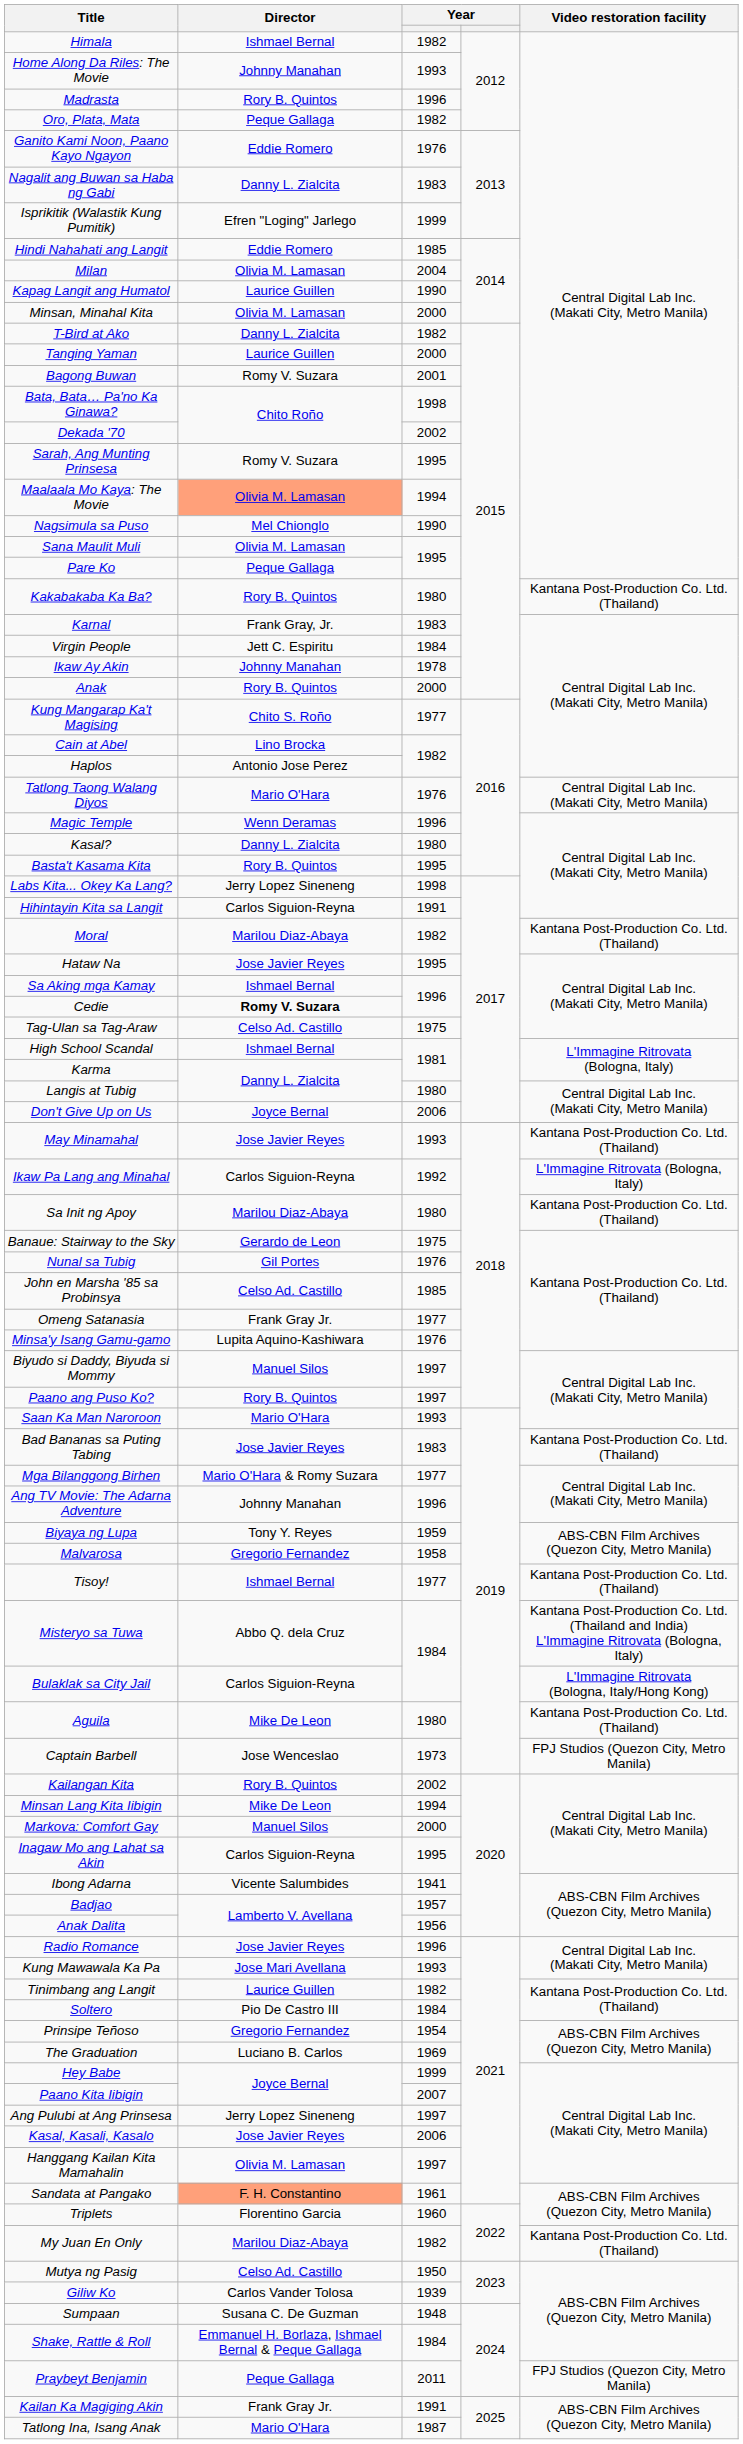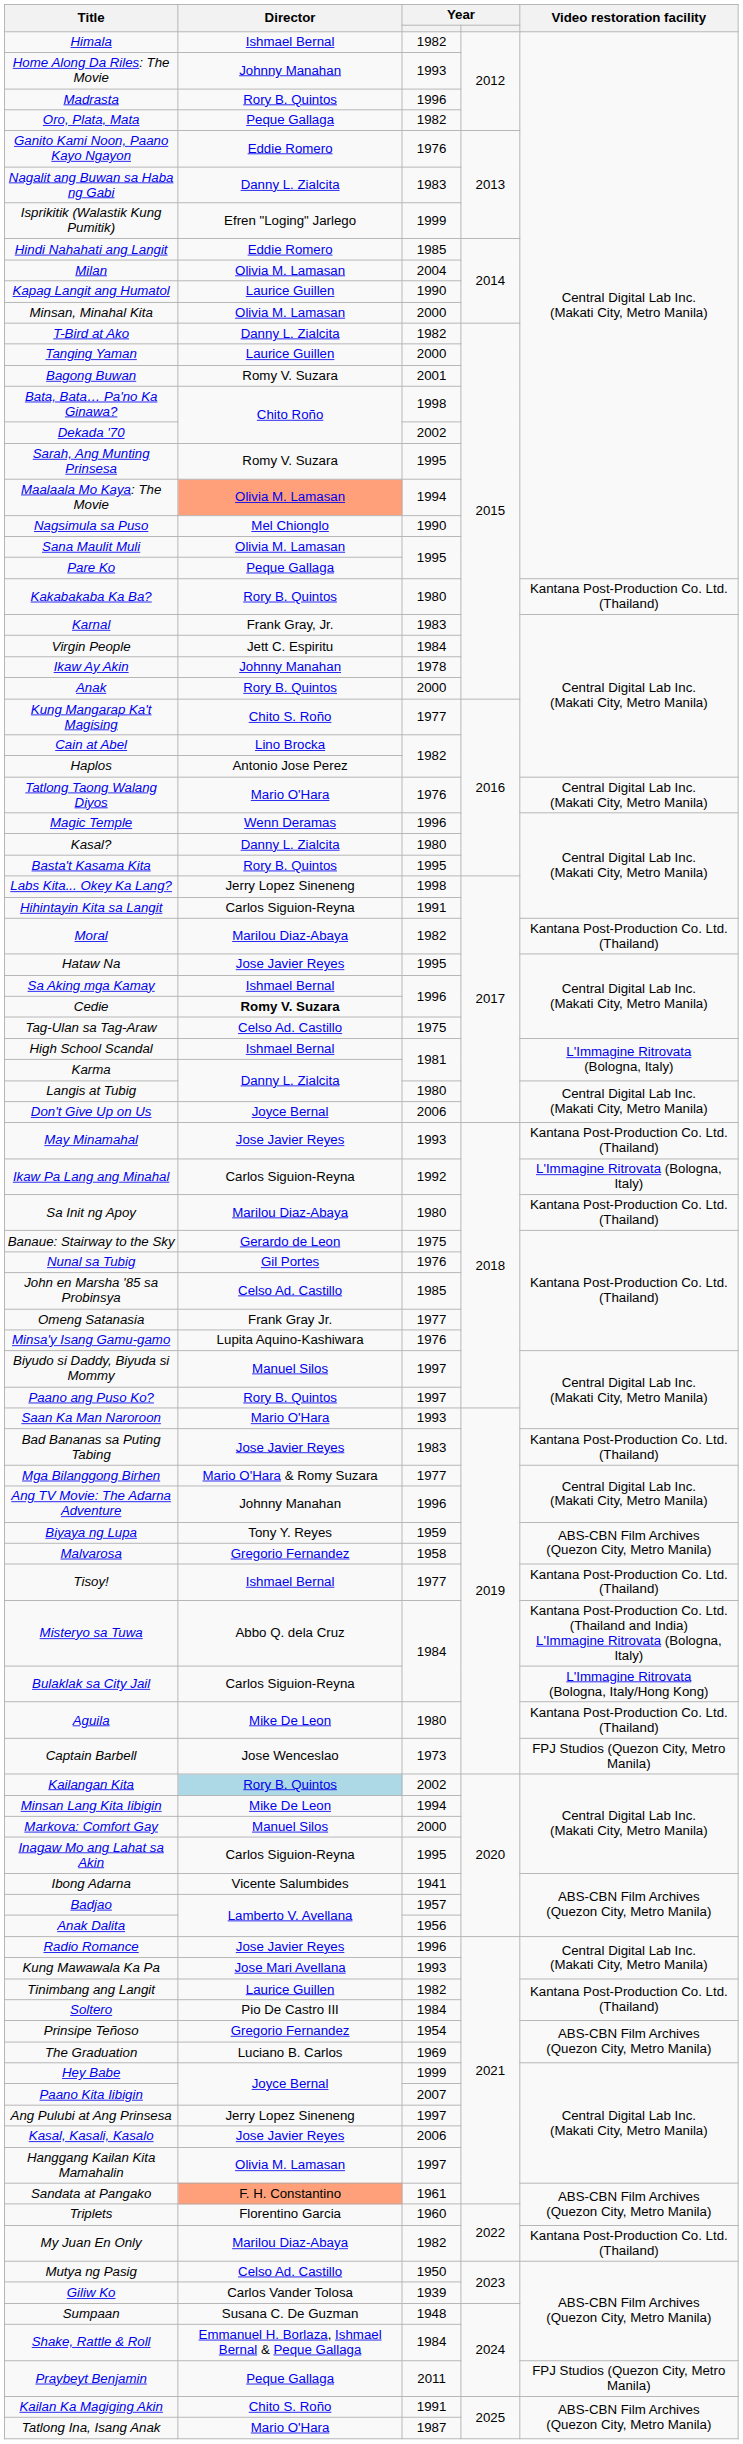 <table class="wikitable sortable" width=70% style="text-align: center;">
 <tr>
 <th rowspan=2>Title</th>
 <th rowspan="2">Director</th>
 <th colspan="2">Year</th>
 <th rowspan="2">Video restoration facility</th>
 </tr>
 <tr>
 <th width=8%></th>
 <th width=8%></th>
 </tr>
 <tr>
 <td><em><a href='#'>Himala</a></em></td>
 <td><a href='#'>Ishmael Bernal</a></td>
 <td>1982</td>
 <td rowspan="4">2012</td>
 <td rowspan="21">Central Digital Lab Inc.<br>(Makati City, Metro Manila)</td>
 </tr>
 <tr>
 <td><em><a href='#'>Home Along Da Riles</a>: The Movie</em></td>
 <td><a href='#'>Johnny Manahan</a></td>
 <td>1993</td>
 </tr>
 <tr>
 <td><em><a href='#'>Madrasta</a></em></td>
 <td><a href='#'>Rory B. Quintos</a></td>
 <td>1996</td>
 </tr>
 <tr>
 <td><em><a href='#'>Oro, Plata, Mata</a></em></td>
 <td><a href='#'>Peque Gallaga</a></td>
 <td>1982</td>
 </tr>
 <tr>
 <td><em><a href='#'>Ganito Kami Noon, Paano Kayo Ngayon</a></em></td>
 <td><a href='#'>Eddie Romero</a></td>
 <td>1976</td>
 <td rowspan="3">2013</td>
 </tr>
 <tr>
 <td><em><a href='#'>Nagalit ang Buwan sa Haba ng Gabi</a></em></td>
 <td><a href='#'>Danny L. Zialcita</a></td>
 <td>1983</td>
 </tr>
 <tr>
 <td><em>Isprikitik (Walastik Kung Pumitik)</em></td>
 <td>Efren "Loging" Jarlego</td>
 <td>1999</td>
 </tr>
 <tr>
 <td><em><a href='#'>Hindi Nahahati ang Langit</a></em></td>
 <td><a href='#'>Eddie Romero</a></td>
 <td>1985</td>
 <td rowspan="4">2014</td>
 </tr>
 <tr>
 <td style="text-align: center;"><em><a href='#'>Milan</a></em></td>
 <td><a href='#'>Olivia M. Lamasan</a></td>
 <td>2004</td>
 </tr>
 <tr>
 <td><em><a href='#'>Kapag Langit ang Humatol</a></em></td>
 <td><a href='#'>Laurice Guillen</a></td>
 <td>1990</td>
 </tr>
 <tr>
 <td><em>Minsan, Minahal Kita</em></td>
 <td><a href='#'>Olivia M. Lamasan</a></td>
 <td>2000</td>
 </tr>
 <tr>
 <td style="text-align: center;"><em><a href='#'>T-Bird at Ako</a></em></td>
 <td><a href='#'>Danny L. Zialcita</a></td>
 <td>1982</td>
 <td rowspan="15">2015</td>
 </tr>
 <tr>
 <td style="text-align: center;"><em><a href='#'>Tanging Yaman</a></em></td>
 <td><a href='#'>Laurice Guillen</a></td>
 <td>2000</td>
 </tr>
 <tr>
 <td style="text-align: center;"><em><a href='#'>Bagong Buwan</a></em></td>
 <td>Romy V. Suzara</td>
 <td>2001</td>
 </tr>
 <tr>
 <td style="text-align: center;"><em><a href='#'>Bata, Bata… Pa'no Ka Ginawa?</a></em></td>
 <td rowspan="2"><a href='#'>Chito Roño</a></td>
 <td>1998</td>
 </tr>
 <tr>
 <td><em><a href='#'>Dekada '70</a></em></td>
 <td>2002</td>
 </tr>
 <tr>
 <td style="text-align: center;"><em><a href='#'>Sarah, Ang Munting Prinsesa</a></em></td>
 <td>Romy V. Suzara</td>
 <td>1995</td>
 </tr>
 <tr>
 <td style="text-align: center;"><em><a href='#'>Maalaala Mo Kaya</a>: The Movie</em></td>
 <td style="background: lightsalmon;"><a href='#'>Olivia M. Lamasan</a></td>
 <td>1994</td>
 </tr>
 <tr>
 <td style="text-align: center;"><em><a href='#'>Nagsimula sa Puso</a></em></td>
 <td><a href='#'>Mel Chionglo</a></td>
 <td>1990</td>
 </tr>
 <tr>
 <td style="text-align: center;"><em><a href='#'>Sana Maulit Muli</a></em></td>
 <td><a href='#'>Olivia M. Lamasan</a></td>
 <td rowspan="2">1995</td>
 </tr>
 <tr>
 <td style="text-align: center;"><em><a href='#'>Pare Ko</a></em></td>
 <td><a href='#'>Peque Gallaga</a></td>
 </tr>
 <tr>
 <td style="text-align: center;"><em><a href='#'>Kakabakaba Ka Ba?</a></em></td>
 <td><a href='#'>Rory B. Quintos</a></td>
 <td>1980</td>
 <td>Kantana Post-Production Co. Ltd.<br>(Thailand)</td>
 </tr>
 <tr>
 <td style="text-align: center;"><em><a href='#'>Karnal</a></em></td>
 <td>Frank Gray, Jr.</td>
 <td>1983</td>
 <td rowspan="7">Central Digital Lab Inc.<br>(Makati City, Metro Manila)</td>
 </tr>
 <tr>
 <td style="text-align: center;"><em>Virgin People</em></td>
 <td>Jett C. Espiritu</td>
 <td>1984</td>
 </tr>
 <tr>
 <td><em><a href='#'>Ikaw Ay Akin</a></em></td>
 <td><a href='#'>Johnny Manahan</a></td>
 <td>1978</td>
 </tr>
 <tr>
 <td><em><a href='#'>Anak</a></em></td>
 <td><a href='#'>Rory B. Quintos</a></td>
 <td>2000</td>
 </tr>
 <tr>
 <td><em><a href='#'>Kung Mangarap Ka't Magising</a></em></td>
 <td><a href='#'>Chito S. Roño</a></td>
 <td>1977</td>
 <td rowspan="7">2016</td>
 </tr>
 <tr>
 <td><em><a href='#'>Cain at Abel</a></em></td>
 <td><a href='#'>Lino Brocka</a></td>
 <td rowspan="2">1982</td>
 </tr>
 <tr>
 <td><em>Haplos</em></td>
 <td>Antonio Jose Perez</td>
 </tr>
 <tr>
 <td><em><a href='#'>Tatlong Taong Walang Diyos</a></em></td>
 <td><a href='#'>Mario O'Hara</a></td>
 <td>1976</td>
 <td>Central Digital Lab Inc.<br>(Makati City, Metro Manila)</td>
 </tr>
 <tr>
 <td><em><a href='#'>Magic Temple</a></em></td>
 <td><a href='#'>Wenn Deramas</a></td>
 <td>1996</td>
 <td rowspan="5">Central Digital Lab Inc.<br>(Makati City, Metro Manila)</td>
 </tr>
 <tr>
 <td><em>Kasal?</em></td>
 <td><a href='#'>Danny L. Zialcita</a></td>
 <td>1980</td>
 </tr>
 <tr>
 <td><em><a href='#'>Basta't Kasama Kita</a></em></td>
 <td><a href='#'>Rory B. Quintos</a></td>
 <td>1995</td>
 </tr>
 <tr>
 <td><em><a href='#'>Labs Kita... Okey Ka Lang?</a></em></td>
 <td>Jerry Lopez Sineneng</td>
 <td>1998</td>
 <td rowspan="11">2017</td>
 </tr>
 <tr>
 <td><em><a href='#'>Hihintayin Kita sa Langit</a></em></td>
 <td>Carlos Siguion-Reyna</td>
 <td>1991</td>
 </tr>
 <tr>
 <td><em><a href='#'>Moral</a></em></td>
 <td><a href='#'>Marilou Diaz-Abaya</a></td>
 <td>1982</td>
 <td>Kantana Post-Production Co. Ltd.<br>(Thailand)</td>
 </tr>
 <tr>
 <td><em>Hataw Na</em></td>
 <td><a href='#'>Jose Javier Reyes</a></td>
 <td>1995</td>
 <td rowspan="4">Central Digital Lab Inc.<br>(Makati City, Metro Manila)</td>
 </tr>
 <tr>
 <td><em><a href='#'>Sa Aking mga Kamay</a></em></td>
 <td><a href='#'>Ishmael Bernal</a></td>
 <td rowspan="2">1996</td>
 </tr>
 <tr>
 <td><em>Cedie</em></td>
 <td><strong>Romy V. Suzara</strong></td>
 </tr>
 <tr>
 <td><em>Tag-Ulan sa Tag-Araw</em></td>
 <td><a href='#'>Celso Ad. Castillo</a></td>
 <td>1975</td>
 </tr>
 <tr>
 <td><em>High School Scandal</em></td>
 <td><a href='#'>Ishmael Bernal</a></td>
 <td rowspan="2">1981</td>
 <td rowspan="2"><a href='#'>L'Immagine Ritrovata</a><br>(Bologna, Italy)</td>
 </tr>
 <tr>
 <td><em>Karma</em></td>
 <td rowspan="2"><a href='#'>Danny L. Zialcita</a></td>
 </tr>
 <tr>
 <td><em>Langis at Tubig</em></td>
 <td>1980</td>
 <td rowspan="2">Central Digital Lab Inc.<br>(Makati City, Metro Manila)</td>
 </tr>
 <tr>
 <td><em><a href='#'>Don't Give Up on Us</a></em></td>
 <td><a href='#'>Joyce Bernal</a></td>
 <td>2006</td>
 </tr>
 <tr>
 <td><em><a href='#'>May Minamahal</a></em></td>
 <td><a href='#'>Jose Javier Reyes</a></td>
 <td>1993</td>
 <td rowspan="10">2018</td>
 <td>Kantana Post-Production Co. Ltd.<br>(Thailand)</td>
 </tr>
 <tr>
 <td><em><a href='#'>Ikaw Pa Lang ang Minahal</a></em></td>
 <td>Carlos Siguion-Reyna</td>
 <td>1992</td>
 <td><a href='#'>L'Immagine Ritrovata</a> (Bologna, Italy)</td>
 </tr>
 <tr>
 <td><em>Sa Init ng Apoy</em></td>
 <td><a href='#'>Marilou Diaz-Abaya</a></td>
 <td>1980</td>
 <td>Kantana Post-Production Co. Ltd.<br>(Thailand)</td>
 </tr>
 <tr>
 <td><em>Banaue: Stairway to the Sky</em></td>
 <td><a href='#'>Gerardo de Leon</a></td>
 <td>1975</td>
 <td rowspan="5">Kantana Post-Production Co. Ltd.<br>(Thailand)</td>
 </tr>
 <tr>
 <td><em><a href='#'>Nunal sa Tubig</a></em></td>
 <td><a href='#'>Gil Portes</a></td>
 <td>1976</td>
 </tr>
 <tr>
 <td><em>John en Marsha '85 sa Probinsya</em></td>
 <td><a href='#'>Celso Ad. Castillo</a></td>
 <td>1985</td>
 </tr>
 <tr>
 <td><em>Omeng Satanasia</em></td>
 <td>Frank Gray Jr.</td>
 <td>1977</td>
 </tr>
 <tr>
 <td><em><a href='#'>Minsa'y Isang Gamu-gamo</a></em></td>
 <td>Lupita Aquino-Kashiwara</td>
 <td>1976</td>
 </tr>
 <tr>
 <td><em>Biyudo si Daddy, Biyuda si Mommy</em></td>
 <td><a href='#'>Manuel Silos</a></td>
 <td>1997</td>
 <td rowspan="3">Central Digital Lab Inc.<br>(Makati City, Metro Manila)</td>
 </tr>
 <tr>
 <td><em><a href='#'>Paano ang Puso Ko?</a></em></td>
 <td><a href='#'>Rory B. Quintos</a></td>
 <td>1997</td>
 </tr>
 <tr>
 <td><em><a href='#'>Saan Ka Man Naroroon</a></em></td>
 <td><a href='#'>Mario O'Hara</a></td>
 <td>1993</td>
 <td rowspan=11>2019</td>
 </tr>
 <tr>
 <td><em>Bad Bananas sa Puting Tabing</em></td>
 <td><a href='#'>Jose Javier Reyes</a></td>
 <td>1983</td>
 <td>Kantana Post-Production Co. Ltd.<br>(Thailand)</td>
 </tr>
 <tr>
 <td><em><a href='#'>Mga Bilanggong Birhen</a></em></td>
 <td><a href='#'>Mario O'Hara</a> & Romy Suzara</td>
 <td>1977</td>
 <td rowspan="2">Central Digital Lab Inc.<br>(Makati City, Metro Manila)</td>
 </tr>
 <tr>
 <td><em><a href='#'>Ang TV Movie: The Adarna Adventure</a></em></td>
 <td>Johnny Manahan</td>
 <td>1996</td>
 </tr>
 <tr>
 <td><em><a href='#'>Biyaya ng Lupa</a></em></td>
 <td>Tony Y. Reyes</td>
 <td>1959</td>
 <td rowspan="2">ABS-CBN Film Archives<br>(Quezon City, Metro Manila)</td>
 </tr>
 <tr>
 <td><em><a href='#'>Malvarosa</a></em></td>
 <td><a href='#'>Gregorio Fernandez</a></td>
 <td>1958</td>
 </tr>
 <tr>
 <td><em>Tisoy!</em></td>
 <td><a href='#'>Ishmael Bernal</a></td>
 <td>1977</td>
 <td>Kantana Post-Production Co. Ltd.<br>(Thailand)</td>
 </tr>
 <tr>
 <td><em><a href='#'>Misteryo sa Tuwa</a></em></td>
 <td>Abbo Q. dela Cruz</td>
 <td rowspan="2">1984</td>
 <td>Kantana Post-Production Co. Ltd. (Thailand and India)<br><a href='#'>L'Immagine Ritrovata</a> (Bologna, Italy)</td>
 </tr>
 <tr>
 <td><em><a href='#'>Bulaklak sa City Jail</a></em></td>
 <td>Carlos Siguion-Reyna</td>
 <td><a href='#'>L'Immagine Ritrovata</a><br>(Bologna, Italy/Hong Kong)</td>
 </tr>
 <tr>
 <td><em><a href='#'>Aguila</a></em></td>
 <td><a href='#'>Mike De Leon</a></td>
 <td>1980</td>
 <td>Kantana Post-Production Co. Ltd.<br>(Thailand)</td>
 </tr>
 <tr>
 <td><em>Captain Barbell</em></td>
 <td>Jose Wenceslao</td>
 <td>1973</td>
 <td>FPJ Studios (Quezon City, Metro Manila)</td>
 </tr>
 <tr>
 <td><em><a href='#'>Kailangan Kita</a></em></td>
-<td><a href='#'>Rory B. Quintos</a></td>
+<td style="background: lightblue;"><a href='#'>Rory B. Quintos</a></td>
 <td>2002</td>
 <td rowspan="7">2020</td>
 <td rowspan="4">Central Digital Lab Inc.<br>(Makati City, Metro Manila)</td>
 </tr>
 <tr>
 <td><em><a href='#'>Minsan Lang Kita Iibigin</a></em></td>
 <td><a href='#'>Mike De Leon</a></td>
 <td>1994</td>
 </tr>
 <tr>
 <td><em><a href='#'>Markova: Comfort Gay</a></em></td>
 <td><a href='#'>Manuel Silos</a></td>
 <td>2000</td>
 </tr>
 <tr>
 <td><em><a href='#'>Inagaw Mo ang Lahat sa Akin</a></em></td>
 <td>Carlos Siguion-Reyna</td>
 <td>1995</td>
 </tr>
 <tr>
 <td><em>Ibong Adarna</em></td>
 <td>Vicente Salumbides</td>
 <td>1941</td>
 <td rowspan="3">ABS-CBN Film Archives<br>(Quezon City, Metro Manila)</td>
 </tr>
 <tr>
 <td><em><a href='#'>Badjao</a></em></td>
 <td rowspan="2"><a href='#'>Lamberto V. Avellana</a></td>
 <td>1957</td>
 </tr>
 <tr>
 <td><em><a href='#'>Anak Dalita</a></em></td>
 <td>1956</td>
 </tr>
 <tr>
 <td><em><a href='#'>Radio Romance</a></em></td>
 <td><a href='#'>Jose Javier Reyes</a></td>
 <td>1996</td>
 <td rowspan="12">2021</td>
 <td rowspan="2">Central Digital Lab Inc.<br>(Makati City, Metro Manila)</td>
 </tr>
 <tr>
 <td><em>Kung Mawawala Ka Pa</em></td>
 <td><a href='#'>Jose Mari Avellana</a></td>
 <td>1993</td>
 </tr>
 <tr>
 <td><em>Tinimbang ang Langit</em></td>
 <td><a href='#'>Laurice Guillen</a></td>
 <td>1982</td>
 <td rowspan="2">Kantana Post-Production Co. Ltd.<br>(Thailand)</td>
 </tr>
 <tr>
 <td><em><a href='#'>Soltero</a></em></td>
 <td>Pio De Castro III</td>
 <td>1984</td>
 </tr>
 <tr>
 <td><em>Prinsipe Teñoso</em></td>
 <td><a href='#'>Gregorio Fernandez</a></td>
 <td>1954</td>
 <td rowspan="2">ABS-CBN Film Archives<br>(Quezon City, Metro Manila)</td>
 </tr>
 <tr>
 <td><em>The Graduation</em></td>
 <td>Luciano B. Carlos</td>
 <td>1969</td>
 </tr>
 <tr>
 <td><em><a href='#'>Hey Babe</a></em></td>
 <td rowspan="2"><a href='#'>Joyce Bernal</a></td>
 <td>1999</td>
 <td rowspan="5">Central Digital Lab Inc.<br>(Makati City, Metro Manila)</td>
 </tr>
 <tr>
 <td><em><a href='#'>Paano Kita Iibigin</a></em></td>
 <td>2007</td>
 </tr>
 <tr>
 <td><em>Ang Pulubi at Ang Prinsesa</em></td>
 <td>Jerry Lopez Sineneng</td>
 <td>1997</td>
 </tr>
 <tr>
 <td><em><a href='#'>Kasal, Kasali, Kasalo</a></em></td>
 <td><a href='#'>Jose Javier Reyes</a></td>
 <td>2006</td>
 </tr>
 <tr>
 <td><em>Hanggang Kailan Kita Mamahalin</em></td>
 <td><a href='#'>Olivia M. Lamasan</a></td>
 <td>1997</td>
 </tr>
 <tr>
 <td><em>Sandata at Pangako</em></td>
 <td style="background: lightsalmon;">F. H. Constantino</td>
 <td>1961</td>
 <td rowspan="2">ABS-CBN Film Archives<br>(Quezon City, Metro Manila)</td>
 </tr>
 <tr>
 <td><em>Triplets</em></td>
 <td>Florentino Garcia</td>
 <td>1960</td>
 <td rowspan="2">2022</td>
 </tr>
 <tr>
 <td><em>My Juan En Only</em></td>
 <td><a href='#'>Marilou Diaz-Abaya</a></td>
 <td>1982</td>
 <td>Kantana Post-Production Co. Ltd.<br>(Thailand)</td>
 </tr>
 <tr>
 <td><em>Mutya ng Pasig</em></td>
 <td><a href='#'>Celso Ad. Castillo</a></td>
 <td>1950</td>
 <td rowspan="2">2023</td>
 <td rowspan="4">ABS-CBN Film Archives<br>(Quezon City, Metro Manila)</td>
 </tr>
 <tr>
 <td><em><a href='#'>Giliw Ko</a></em></td>
 <td>Carlos Vander Tolosa</td>
 <td>1939</td>
 </tr>
 <tr>
 <td><em>Sumpaan</em></td>
 <td>Susana C. De Guzman</td>
 <td>1948</td>
 <td rowspan="3">2024</td>
 </tr>
 <tr>
 <td><em><a href='#'>Shake, Rattle & Roll</a></em></td>
 <td><a href='#'>Emmanuel H. Borlaza</a>, <a href='#'>Ishmael Bernal</a> & <a href='#'>Peque Gallaga</a></td>
 <td>1984</td>
 </tr>
 <tr>
 <td><em><a href='#'>Praybeyt Benjamin</a></em></td>
 <td><a href='#'>Peque Gallaga</a></td>
 <td>2011</td>
 <td>FPJ Studios (Quezon City, Metro Manila)</td>
 </tr>
 <tr>
 <td><em><a href='#'>Kailan Ka Magiging Akin</a></em></td>
-<td>Frank Gray Jr.</td>
+<td><a href='#'>Chito S. Roño</a></td>
 <td>1991</td>
 <td rowspan="2">2025</td>
 <td rowspan="2">ABS-CBN Film Archives<br>(Quezon City, Metro Manila)</td>
 </tr>
 <tr>
 <td><em>Tatlong Ina, Isang Anak</em></td>
 <td><a href='#'>Mario O'Hara</a></td>
 <td>1987</td>
 </tr>
 </table>
